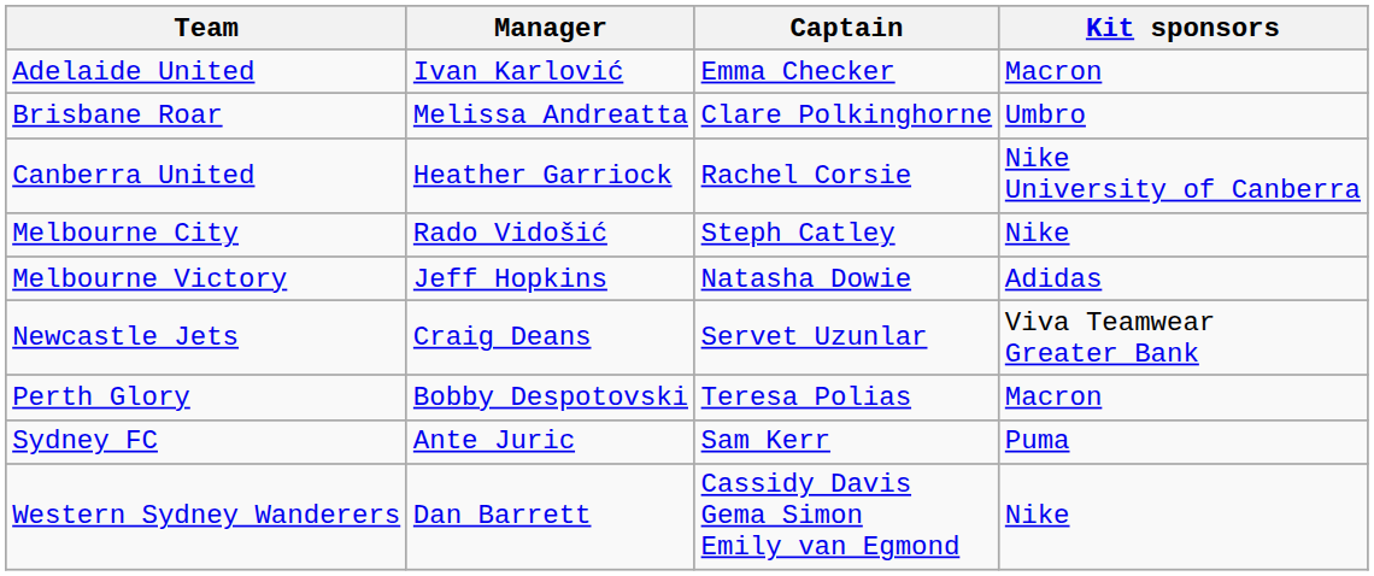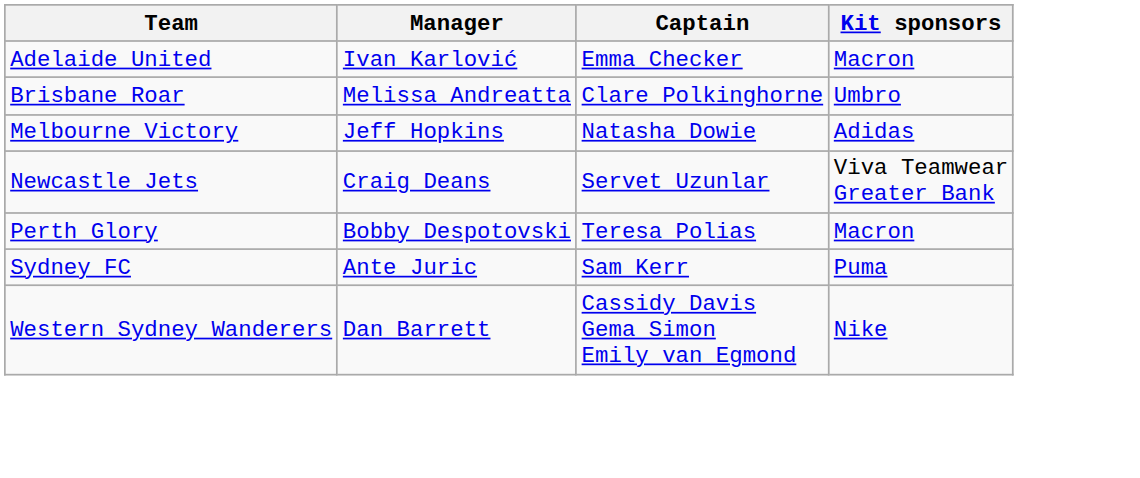 <table class="wikitable sortable" style="text-align: left;">
 <tr>
 <th>Team</th>
 <th>Manager</th>
 <th>Captain</th>
 <th><a href='#'>Kit</a> sponsors</th>
 </tr>
 <tr>
 <td><a href='#'>Adelaide United</a></td>
 <td> <a href='#'>Ivan Karlović</a></td>
 <td> <a href='#'>Emma Checker</a></td>
 <td><a href='#'>Macron</a></td>
 </tr>
 <tr>
 <td><a href='#'>Brisbane Roar</a></td>
 <td> <a href='#'>Melissa Andreatta</a></td>
 <td> <a href='#'>Clare Polkinghorne</a></td>
 <td><a href='#'>Umbro</a></td>
-</tr>
-<tr>
-<td><a href='#'>Canberra United</a></td>
-<td> <a href='#'>Heather Garriock</a></td>
-<td> <a href='#'>Rachel Corsie</a></td>
-<td><a href='#'>Nike</a> <br><a href='#'>University of Canberra</a></td>
-</tr>
-<tr>
-<td><a href='#'>Melbourne City</a></td>
-<td> <a href='#'>Rado Vidošić</a></td>
-<td> <a href='#'>Steph Catley</a></td>
-<td><a href='#'>Nike</a></td>
 </tr>
 <tr>
 <td><a href='#'>Melbourne Victory</a></td>
 <td> <a href='#'>Jeff Hopkins</a></td>
 <td> <a href='#'>Natasha Dowie</a></td>
 <td><a href='#'>Adidas</a></td>
 </tr>
 <tr>
 <td><a href='#'>Newcastle Jets</a></td>
 <td> <a href='#'>Craig Deans</a></td>
 <td> <a href='#'>Servet Uzunlar</a></td>
 <td>Viva Teamwear <br><a href='#'>Greater Bank</a></td>
 </tr>
 <tr>
 <td><a href='#'>Perth Glory</a></td>
 <td> <a href='#'>Bobby Despotovski</a></td>
 <td> <a href='#'>Teresa Polias</a></td>
 <td><a href='#'>Macron</a></td>
 </tr>
 <tr>
 <td><a href='#'>Sydney FC</a></td>
 <td> <a href='#'>Ante Juric</a></td>
 <td> <a href='#'>Sam Kerr</a></td>
 <td><a href='#'>Puma</a></td>
 </tr>
 <tr>
 <td><a href='#'>Western Sydney Wanderers</a></td>
 <td> <a href='#'>Dan Barrett</a></td>
 <td> <a href='#'>Cassidy Davis</a> <br> <a href='#'>Gema Simon</a> <br> <a href='#'>Emily van Egmond</a></td>
 <td><a href='#'>Nike</a></td>
 </tr>
 </table>
